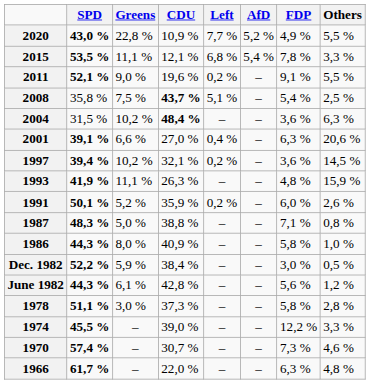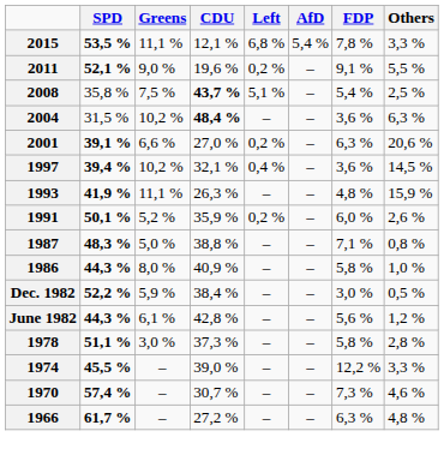 <table class="wikitable">
 <tr>
 <td></td>
 <th><a href='#'>SPD</a></th>
 <th><a href='#'>Greens</a></th>
 <th><a href='#'>CDU</a></th>
 <th><a href='#'>Left</a></th>
 <th><a href='#'>AfD</a></th>
 <th><a href='#'>FDP</a></th>
 <th>Others</th>
-</tr>
-<tr>
-<th>2020</th>
-<td><strong>43,0 %</strong></td>
-<td>22,8 %</td>
-<td>10,9 %</td>
-<td>7,7 %</td>
-<td>5,2 %</td>
-<td>4,9 %</td>
-<td>5,5 %</td>
 </tr>
 <tr>
 <th>2015</th>
 <td><strong>53,5 %</strong></td>
 <td>11,1 %</td>
 <td>12,1 %</td>
 <td>6,8 %</td>
 <td>5,4 %</td>
 <td>7,8 %</td>
 <td>3,3 %</td>
 </tr>
 <tr>
 <th>2011</th>
 <td><strong>52,1 %</strong></td>
 <td>9,0 %</td>
 <td>19,6 %</td>
 <td>0,2 %</td>
 <td style="text-align:center">–</td>
 <td>9,1 %</td>
 <td>5,5 %</td>
 </tr>
 <tr>
 <th>2008</th>
 <td>35,8 %</td>
 <td>7,5 %</td>
 <td><strong>43,7 %</strong></td>
 <td>5,1 %</td>
 <td style="text-align:center">–</td>
 <td>5,4 %</td>
 <td>2,5 %</td>
 </tr>
 <tr>
 <th>2004</th>
 <td>31,5 %</td>
 <td>10,2 %</td>
 <td><strong>48,4 %</strong></td>
 <td style="text-align:center">–</td>
 <td style="text-align:center">–</td>
 <td>3,6 %</td>
 <td>6,3 %</td>
 </tr>
 <tr>
 <th>2001</th>
 <td><strong>39,1 %</strong></td>
 <td>6,6 %</td>
 <td>27,0 %</td>
-<td>0,4 %</td>
+<td>0,2 %</td>
 <td style="text-align:center">–</td>
 <td>6,3 %</td>
 <td>20,6 %</td>
 </tr>
 <tr>
 <th>1997</th>
 <td><strong>39,4 %</strong></td>
 <td>10,2 %</td>
 <td>32,1 %</td>
-<td>0,2 %</td>
+<td>0,4 %</td>
 <td style="text-align:center">–</td>
 <td>3,6 %</td>
 <td>14,5 %</td>
 </tr>
 <tr>
 <th>1993</th>
 <td><strong>41,9 %</strong></td>
 <td>11,1 %</td>
 <td>26,3 %</td>
 <td style="text-align:center">–</td>
 <td style="text-align:center">–</td>
 <td>4,8 %</td>
 <td>15,9 %</td>
 </tr>
 <tr>
 <th>1991</th>
 <td><strong>50,1 %</strong></td>
 <td>5,2 %</td>
 <td>35,9 %</td>
 <td>0,2 %</td>
 <td style="text-align:center">–</td>
 <td>6,0 %</td>
 <td>2,6 %</td>
 </tr>
 <tr>
 <th>1987</th>
 <td><strong>48,3 %</strong></td>
 <td>5,0 %</td>
 <td>38,8 %</td>
 <td style="text-align:center">–</td>
 <td style="text-align:center">–</td>
 <td>7,1 %</td>
 <td>0,8 %</td>
 </tr>
 <tr>
 <th>1986</th>
 <td><strong>44,3 %</strong></td>
 <td>8,0 %</td>
 <td>40,9 %</td>
 <td style="text-align:center">–</td>
 <td style="text-align:center">–</td>
 <td>5,8 %</td>
 <td>1,0 %</td>
 </tr>
 <tr>
 <th>Dec. 1982</th>
 <td><strong>52,2 %</strong></td>
 <td>5,9 %</td>
 <td>38,4 %</td>
 <td style="text-align:center">–</td>
 <td style="text-align:center">–</td>
 <td>3,0 %</td>
 <td>0,5 %</td>
 </tr>
 <tr>
 <th>June 1982</th>
 <td><strong>44,3 %</strong></td>
 <td>6,1 %</td>
 <td>42,8 %</td>
 <td style="text-align:center">–</td>
 <td style="text-align:center">–</td>
 <td>5,6 %</td>
 <td>1,2 %</td>
 </tr>
 <tr>
 <th>1978</th>
 <td><strong>51,1 %</strong></td>
 <td>3,0 %</td>
 <td>37,3 %</td>
 <td style="text-align:center">–</td>
 <td style="text-align:center">–</td>
 <td>5,8 %</td>
 <td>2,8 %</td>
 </tr>
 <tr>
 <th>1974</th>
 <td><strong>45,5 %</strong></td>
 <td style="text-align:center">–</td>
 <td>39,0 %</td>
 <td style="text-align:center">–</td>
 <td style="text-align:center">–</td>
 <td>12,2 %</td>
 <td>3,3 %</td>
 </tr>
 <tr>
 <th>1970</th>
 <td><strong>57,4 %</strong></td>
 <td style="text-align:center">–</td>
 <td>30,7 %</td>
 <td style="text-align:center">–</td>
 <td style="text-align:center">–</td>
 <td>7,3 %</td>
 <td>4,6 %</td>
 </tr>
 <tr>
 <th>1966</th>
 <td><strong>61,7 %</strong></td>
 <td style="text-align:center">–</td>
-<td>22,0 %</td>
+<td>27,2 %</td>
 <td style="text-align:center">–</td>
 <td style="text-align:center">–</td>
 <td>6,3 %</td>
 <td>4,8 %</td>
 </tr>
 </table>
